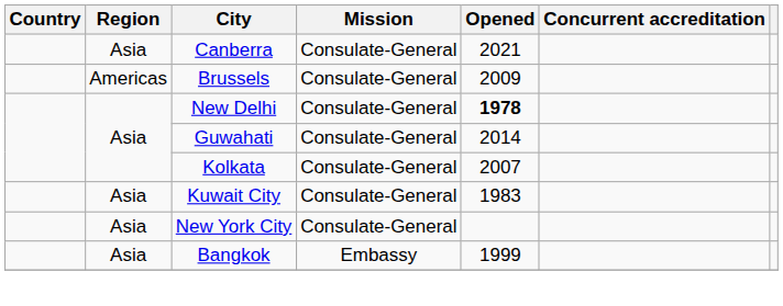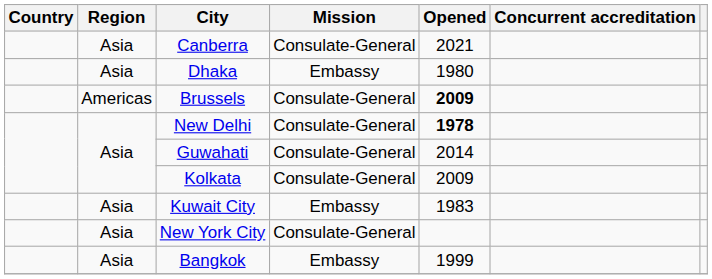 <table class="wikitable sortable static-row-numbers static-row-header-text">
 <tr>
 <th scope="col">Country</th>
 <th scope="col">Region</th>
 <th scope="col">City</th>
 <th scope="col">Mission</th>
 <th scope="col">Opened</th>
 <th scope="col" class="unsortable">Concurrent accreditation</th>
 <th scope="col" class="unsortable"></th>
 </tr>
 <tr>
 <td></td>
 <td style="text-align:center;">Asia</td>
 <td style="text-align:center;"><a href='#'>Canberra</a></td>
 <td style="text-align:center;">Consulate-General</td>
 <td style="text-align:center;">2021</td>
 <td></td>
 <td style="text-align:center;"></td>
 </tr>
 <tr>
 <td></td>
+<td style="text-align:center;">Asia</td>
+<td style="text-align:center;"><a href='#'>Dhaka</a></td>
+<td style="text-align:center;">Embassy</td>
+<td style="text-align:center;">1980</td>
+<td></td>
+<td style="text-align:center;"></td>
+</tr>
+<tr>
+<td></td>
 <td style="text-align:center;">Americas</td>
 <td style="text-align:center;"><a href='#'>Brussels</a></td>
 <td style="text-align:center;">Consulate-General</td>
-<td style="text-align:center;">2009</td>
+<td style="text-align:center;"><strong>2009</strong></td>
 <td></td>
 <td style="text-align:center;"></td>
 </tr>
 <tr>
 <td rowspan=3></td>
 <td style="text-align:center;" rowspan=3>Asia</td>
 <td style="text-align:center;"><a href='#'>New Delhi</a></td>
 <td style="text-align:center;">Consulate-General</td>
 <td style="text-align:center;"><strong>1978</strong></td>
 <td></td>
 <td style="text-align:center;"></td>
 </tr>
 <tr>
 <td style="text-align:center;"><a href='#'>Guwahati</a></td>
 <td style="text-align:center;">Consulate-General</td>
 <td style="text-align:center;">2014</td>
 <td></td>
 <td style="text-align:center;"></td>
 </tr>
 <tr>
 <td style="text-align:center;"><a href='#'>Kolkata</a></td>
 <td style="text-align:center;">Consulate-General</td>
-<td style="text-align:center;">2007</td>
+<td style="text-align:center;">2009</td>
 <td></td>
 <td style="text-align:center;"></td>
 </tr>
 <tr>
 <td></td>
 <td style="text-align:center;">Asia</td>
 <td style="text-align:center;"><a href='#'>Kuwait City</a></td>
-<td style="text-align:center;">Consulate-General</td>
+<td style="text-align:center;">Embassy</td>
 <td style="text-align:center;">1983</td>
 <td></td>
 <td style="text-align:center;"></td>
 </tr>
 <tr>
 <td></td>
 <td style="text-align:center;">Asia</td>
 <td style="text-align:center;"><a href='#'>New York City</a></td>
 <td style="text-align:center;">Consulate-General</td>
 <td style="text-align:center;"></td>
 <td></td>
 <td style="text-align:center;"></td>
 </tr>
 <tr>
 <td></td>
 <td style="text-align:center;">Asia</td>
 <td style="text-align:center;"><a href='#'>Bangkok</a></td>
 <td style="text-align:center;">Embassy</td>
 <td style="text-align:center;">1999</td>
 <td></td>
 <td style="text-align:center;"></td>
 </tr>
 <tr>
 </tr>
 </table>
